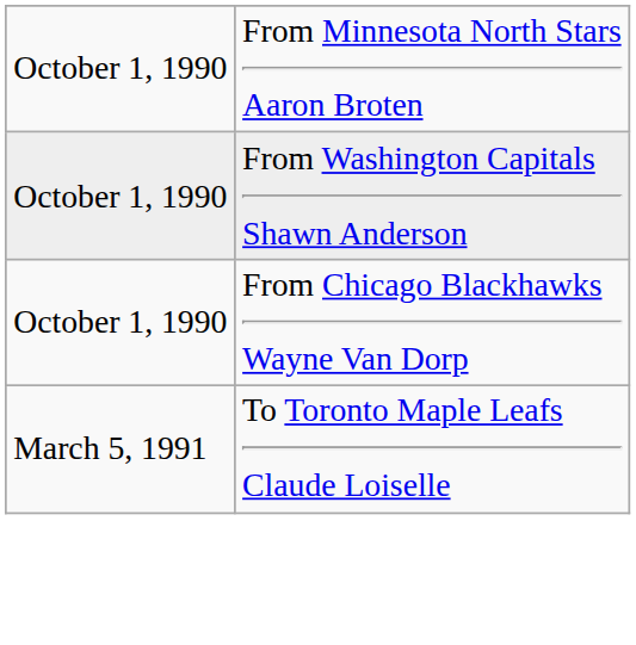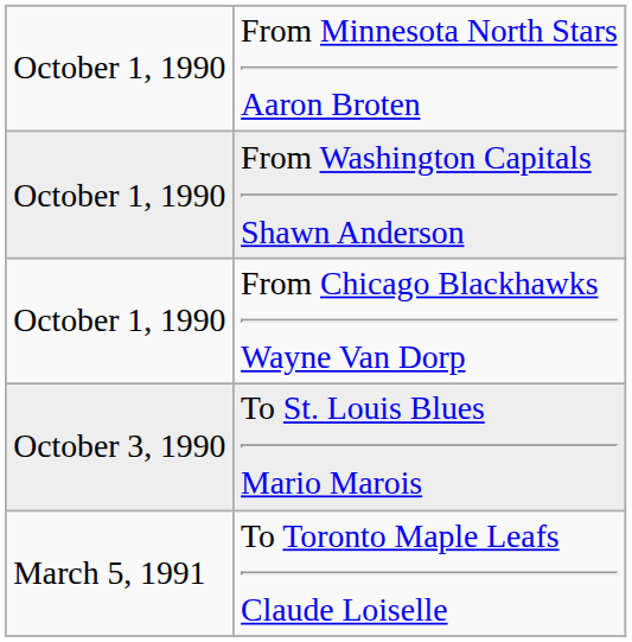 <table class="wikitable">
 <tr>
 <td>October 1, 1990</td>
 <td valign="top">From <a href='#'>Minnesota North Stars</a><hr><a href='#'>Aaron Broten</a></td>
 </tr>
 <tr style="background:#eee;">
 <td>October 1, 1990</td>
 <td valign="top">From <a href='#'>Washington Capitals</a><hr><a href='#'>Shawn Anderson</a></td>
 </tr>
 <tr>
 <td>October 1, 1990</td>
 <td valign="top">From <a href='#'>Chicago Blackhawks</a><hr><a href='#'>Wayne Van Dorp</a></td>
 </tr>
+<tr style="background:#eee;">
+<td>October 3, 1990</td>
+<td valign="top">To <a href='#'>St. Louis Blues</a><hr><a href='#'>Mario Marois</a></td>
+</tr>
 <tr>
 <td>March 5, 1991</td>
 <td valign="top">To <a href='#'>Toronto Maple Leafs</a><hr><a href='#'>Claude Loiselle</a></td>
 </tr>
 </table>
